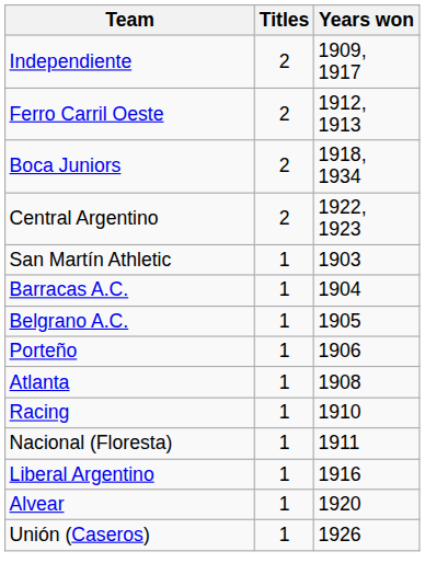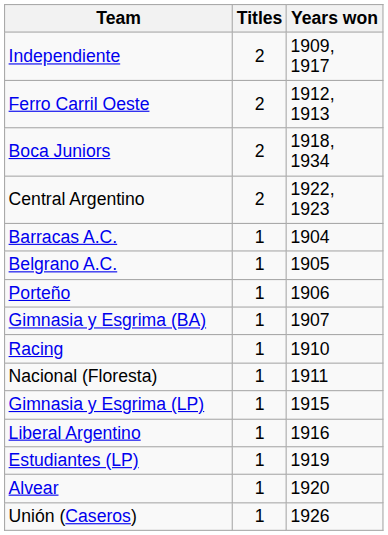 <table class="wikitable sortable">
 <tr>
 <th width=200px>Team</th>
 <th width=40px>Titles</th>
 <th width=80px>Years won</th>
 </tr>
 <tr>
 <td><a href='#'>Independiente</a></td>
 <td align=center>2</td>
 <td>1909, 1917</td>
 </tr>
 <tr>
 <td><a href='#'>Ferro Carril Oeste</a></td>
 <td align=center>2</td>
 <td>1912, 1913</td>
 </tr>
 <tr>
 <td><a href='#'>Boca Juniors</a></td>
 <td align=center>2</td>
 <td>1918, 1934</td>
 </tr>
 <tr>
 <td>Central Argentino</td>
 <td align=center>2</td>
 <td>1922, 1923</td>
 </tr>
 <tr>
-<td>San Martín Athletic</td>
-<td align=center>1</td>
-<td>1903</td>
-</tr>
-<tr>
 <td><a href='#'>Barracas A.C.</a></td>
 <td align=center>1</td>
 <td>1904</td>
 </tr>
 <tr>
 <td><a href='#'>Belgrano A.C.</a></td>
 <td align=center>1</td>
 <td>1905</td>
 </tr>
 <tr>
 <td><a href='#'>Porteño</a></td>
 <td align=center>1</td>
 <td>1906</td>
 </tr>
 <tr>
-<td><a href='#'>Atlanta</a></td>
+<td><a href='#'>Gimnasia y Esgrima (BA)</a></td>
 <td align=center>1</td>
-<td>1908</td>
+<td>1907</td>
 </tr>
 <tr>
 <td><a href='#'>Racing</a></td>
 <td align=center>1</td>
 <td>1910</td>
 </tr>
 <tr>
 <td>Nacional (Floresta)</td>
 <td align=center>1</td>
 <td>1911</td>
 </tr>
 <tr>
+<td><a href='#'>Gimnasia y Esgrima (LP)</a></td>
+<td align=center>1</td>
+<td>1915</td>
+</tr>
+<tr>
 <td><a href='#'>Liberal Argentino</a></td>
 <td align=center>1</td>
 <td>1916</td>
+</tr>
+<tr>
+<td><a href='#'>Estudiantes (LP)</a></td>
+<td align=center>1</td>
+<td>1919</td>
 </tr>
 <tr>
 <td><a href='#'>Alvear</a></td>
 <td align=center>1</td>
 <td>1920</td>
 </tr>
 <tr>
 <td>Unión (<a href='#'>Caseros</a>)</td>
 <td align=center>1</td>
 <td>1926</td>
 </tr>
 </table>
